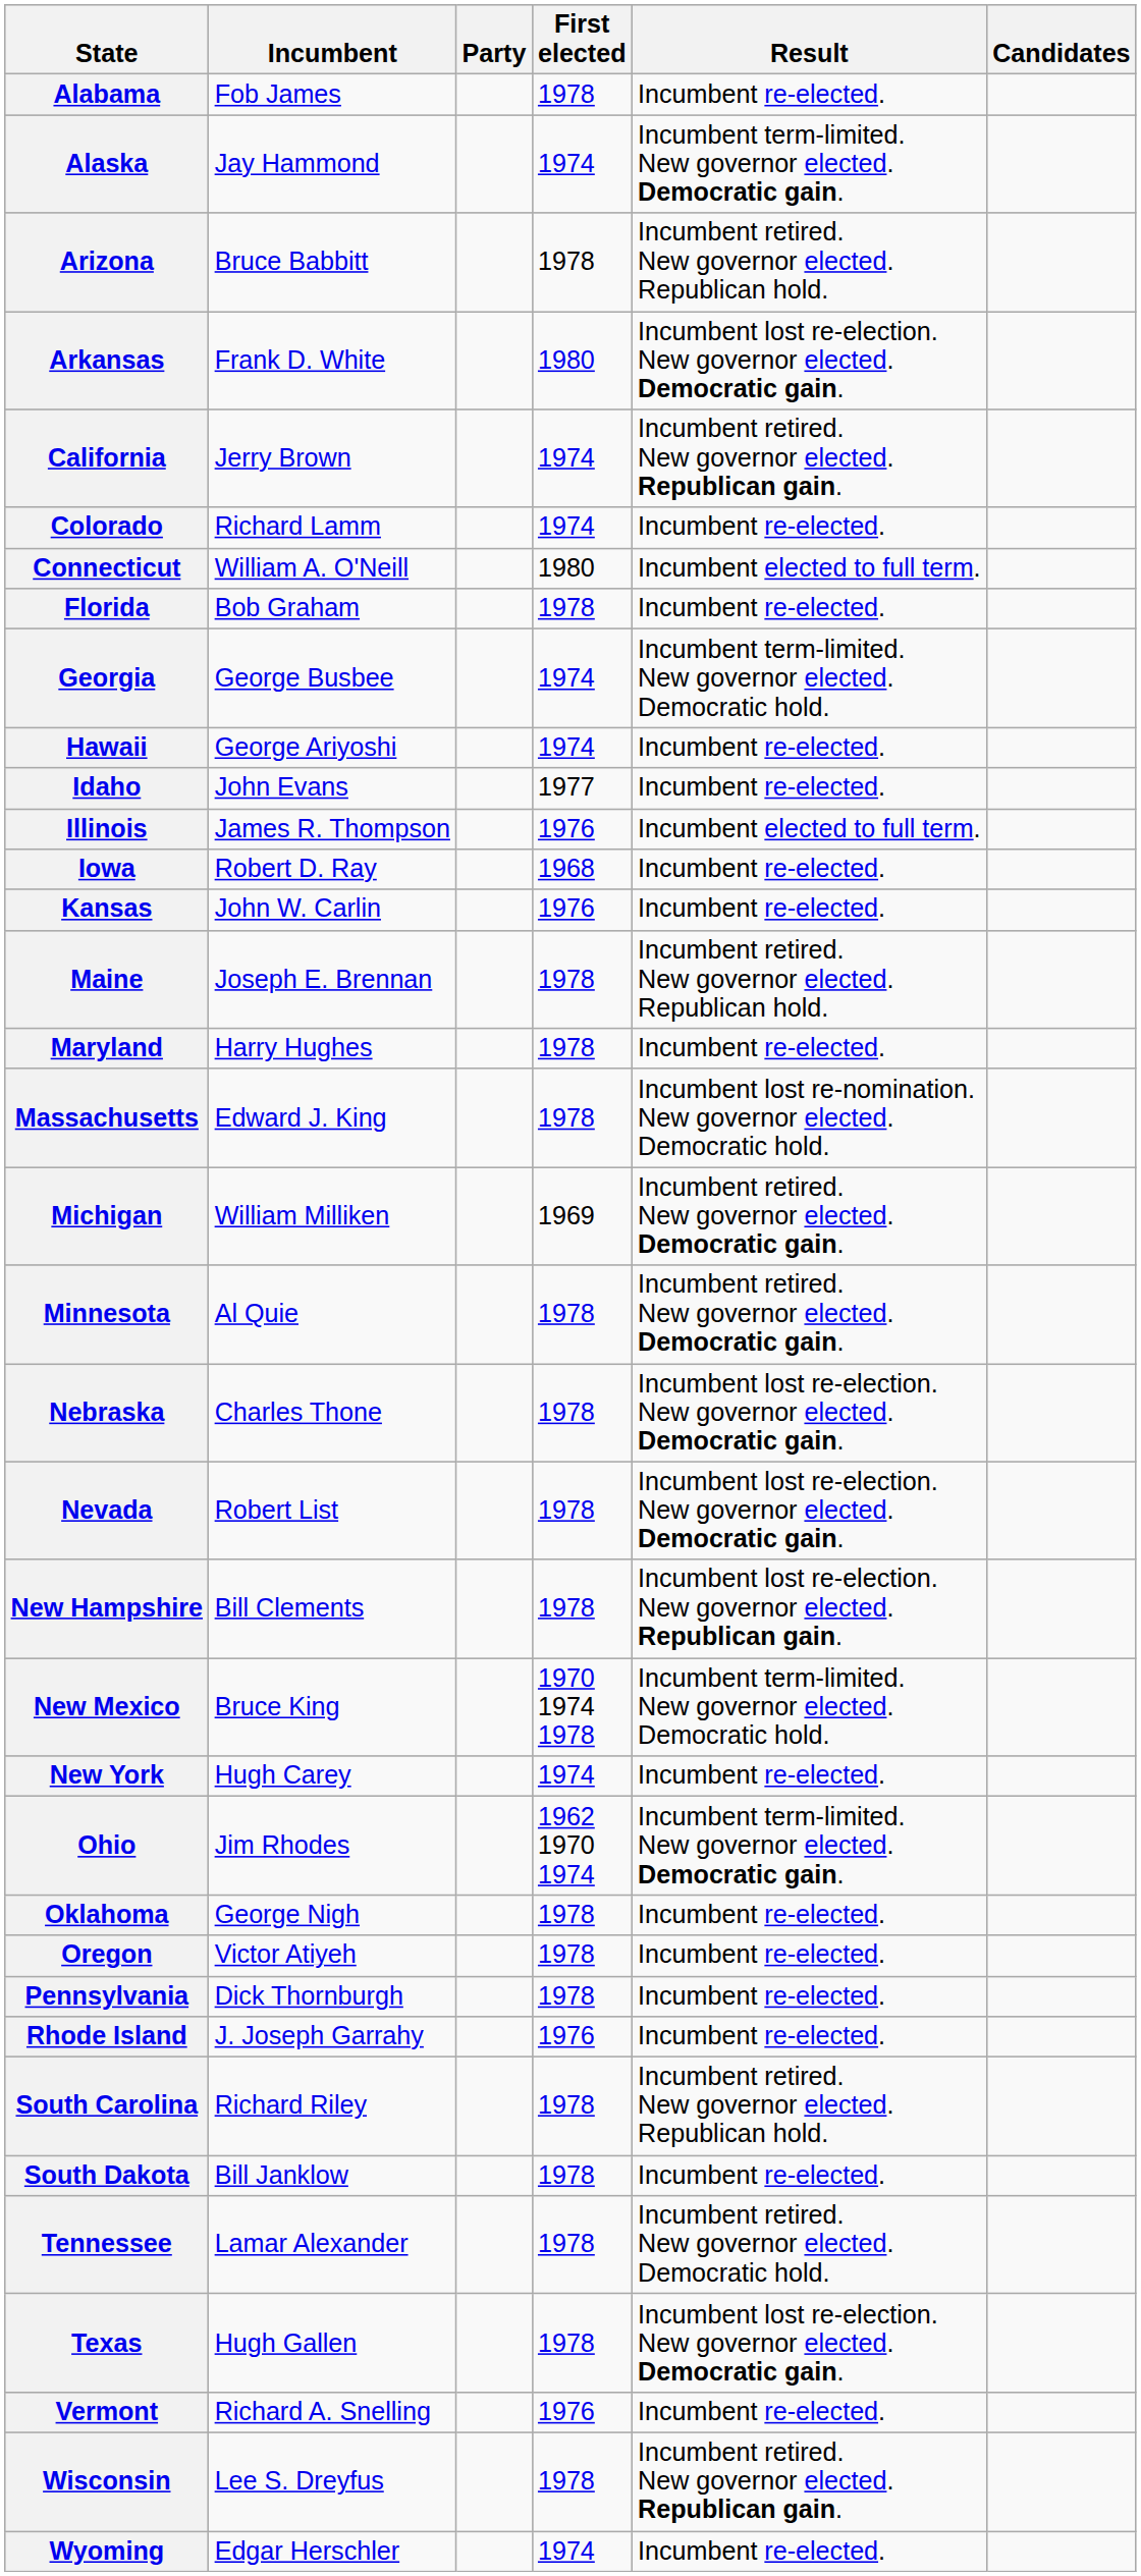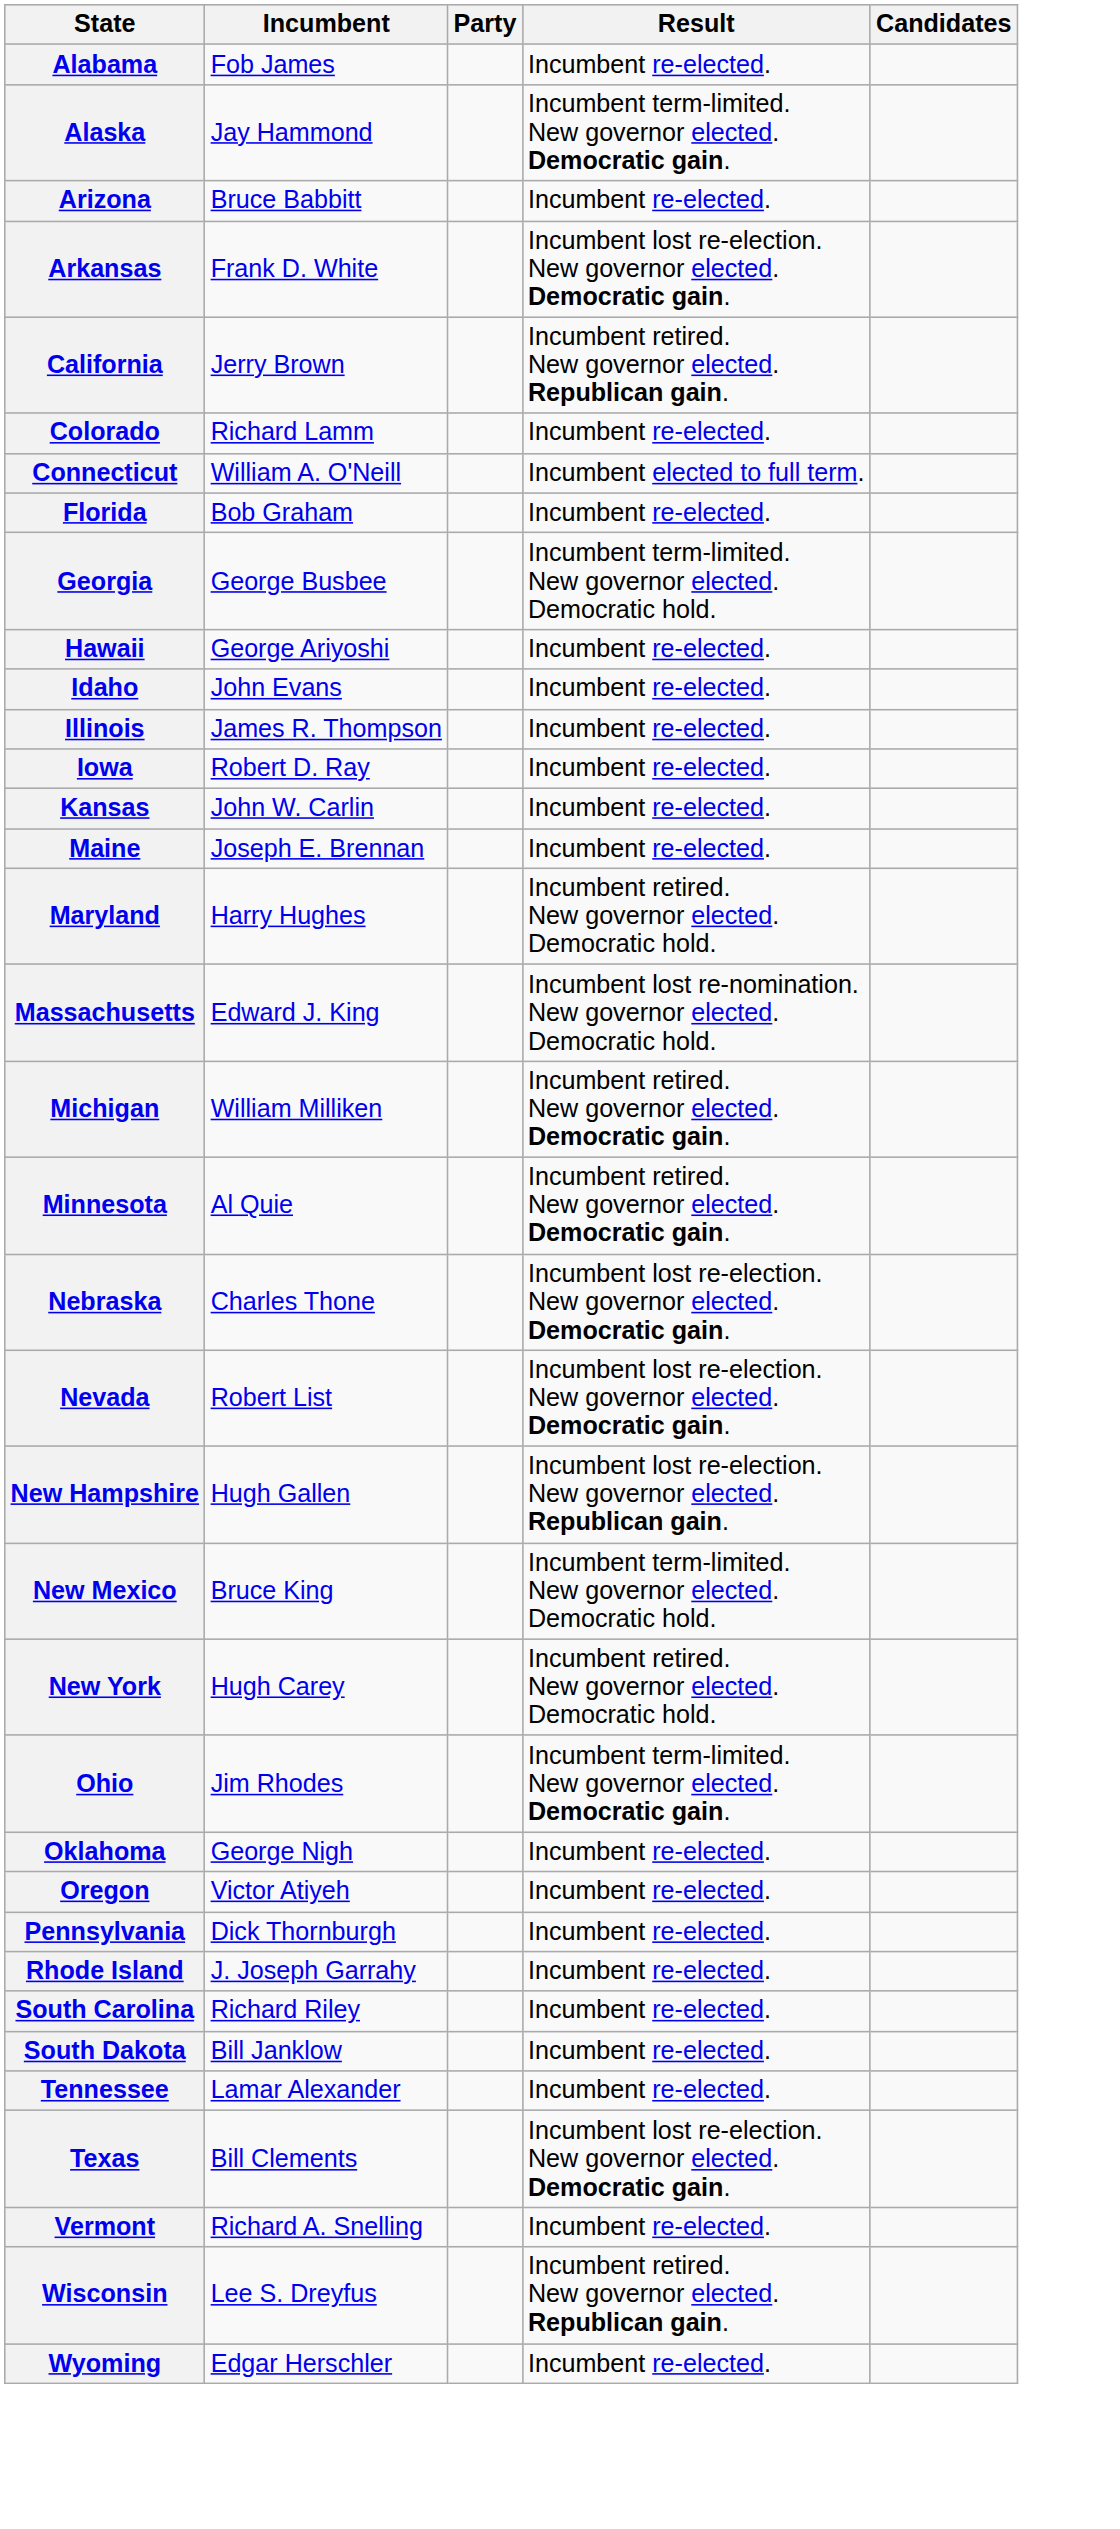 <table class="wikitable sortable">
 <tr valign=bottom>
 <th>State</th>
 <th>Incumbent</th>
 <th>Party</th>
-<th>First<br>elected</th>
 <th>Result</th>
 <th>Candidates</th>
 </tr>
 <tr>
 <th><a href='#'>Alabama</a></th>
 <td><a href='#'>Fob James</a></td>
 <td></td>
-<td><a href='#'>1978</a></td>
 <td>Incumbent <a href='#'>re-elected</a>.</td>
 <td nowrap></td>
 </tr>
 <tr>
 <th><a href='#'>Alaska</a></th>
 <td><a href='#'>Jay Hammond</a></td>
 <td></td>
-<td><a href='#'>1974</a></td>
 <td>Incumbent term-limited. <br> New governor <a href='#'>elected</a>. <br> <strong>Democratic gain</strong>.</td>
 <td nowrap></td>
 </tr>
 <tr>
 <th><a href='#'>Arizona</a></th>
 <td><a href='#'>Bruce Babbitt</a></td>
 <td></td>
-<td>1978</td>
-<td>Incumbent retired. <br> New governor <a href='#'>elected</a>. <br> Republican hold.</td>
+<td>Incumbent <a href='#'>re-elected</a>.</td>
 <td nowrap></td>
 </tr>
 <tr>
 <th><a href='#'>Arkansas</a></th>
 <td><a href='#'>Frank D. White</a></td>
 <td></td>
-<td><a href='#'>1980</a></td>
 <td>Incumbent lost re-election. <br> New governor <a href='#'>elected</a>. <br> <strong>Democratic gain</strong>.</td>
 <td nowrap></td>
 </tr>
 <tr>
 <th><a href='#'>California</a></th>
 <td><a href='#'>Jerry Brown</a></td>
 <td></td>
-<td><a href='#'>1974</a></td>
 <td>Incumbent retired. <br> New governor <a href='#'>elected</a>. <br> <strong>Republican gain</strong>.</td>
 <td nowrap></td>
 </tr>
 <tr>
 <th><a href='#'>Colorado</a></th>
 <td><a href='#'>Richard Lamm</a></td>
 <td></td>
-<td><a href='#'>1974</a></td>
 <td>Incumbent <a href='#'>re-elected</a>.</td>
 <td nowrap></td>
 </tr>
 <tr>
 <th><a href='#'>Connecticut</a></th>
 <td><a href='#'>William A. O'Neill</a></td>
 <td></td>
-<td>1980</td>
 <td>Incumbent <a href='#'>elected to full term</a>.</td>
 <td nowrap></td>
 </tr>
 <tr>
 <th><a href='#'>Florida</a></th>
 <td><a href='#'>Bob Graham</a></td>
 <td></td>
-<td><a href='#'>1978</a></td>
 <td>Incumbent <a href='#'>re-elected</a>.</td>
 <td nowrap></td>
 </tr>
 <tr>
 <th><a href='#'>Georgia</a></th>
 <td><a href='#'>George Busbee</a></td>
 <td></td>
-<td><a href='#'>1974</a></td>
 <td>Incumbent term-limited. <br> New governor <a href='#'>elected</a>. <br> Democratic hold.</td>
 <td nowrap></td>
 </tr>
 <tr>
 <th><a href='#'>Hawaii</a></th>
 <td><a href='#'>George Ariyoshi</a></td>
 <td></td>
-<td><a href='#'>1974</a></td>
 <td>Incumbent <a href='#'>re-elected</a>.</td>
 <td nowrap></td>
 </tr>
 <tr>
 <th><a href='#'>Idaho</a></th>
 <td><a href='#'>John Evans</a></td>
 <td></td>
-<td>1977</td>
 <td>Incumbent <a href='#'>re-elected</a>.</td>
 <td nowrap></td>
 </tr>
 <tr>
 <th><a href='#'>Illinois</a></th>
 <td><a href='#'>James R. Thompson</a></td>
 <td></td>
-<td><a href='#'>1976</a></td>
-<td>Incumbent <a href='#'>elected to full term</a>.</td>
+<td>Incumbent <a href='#'>re-elected</a>.</td>
 <td nowrap></td>
 </tr>
 <tr>
 <th><a href='#'>Iowa</a></th>
 <td><a href='#'>Robert D. Ray</a></td>
 <td></td>
-<td><a href='#'>1968</a></td>
 <td>Incumbent <a href='#'>re-elected</a>.</td>
 <td nowrap></td>
 </tr>
 <tr>
 <th><a href='#'>Kansas</a></th>
 <td><a href='#'>John W. Carlin</a></td>
 <td></td>
-<td><a href='#'>1976</a></td>
 <td>Incumbent <a href='#'>re-elected</a>.</td>
 <td nowrap></td>
 </tr>
 <tr>
 <th><a href='#'>Maine</a></th>
 <td><a href='#'>Joseph E. Brennan</a></td>
 <td></td>
-<td><a href='#'>1978</a></td>
-<td>Incumbent retired. <br> New governor <a href='#'>elected</a>. <br> Republican hold.</td>
+<td>Incumbent <a href='#'>re-elected</a>.</td>
 <td nowrap></td>
 </tr>
 <tr>
 <th><a href='#'>Maryland</a></th>
 <td><a href='#'>Harry Hughes</a></td>
 <td></td>
-<td><a href='#'>1978</a></td>
-<td>Incumbent <a href='#'>re-elected</a>.</td>
+<td>Incumbent retired. <br> New governor <a href='#'>elected</a>. <br> Democratic hold.</td>
 <td nowrap></td>
 </tr>
 <tr>
 <th><a href='#'>Massachusetts</a></th>
 <td><a href='#'>Edward J. King</a></td>
 <td></td>
-<td><a href='#'>1978</a></td>
 <td>Incumbent lost re-nomination. <br> New governor <a href='#'>elected</a>. <br> Democratic hold.</td>
 <td nowrap></td>
 </tr>
 <tr>
 <th><a href='#'>Michigan</a></th>
 <td><a href='#'>William Milliken</a></td>
 <td></td>
-<td>1969</td>
 <td>Incumbent retired. <br> New governor <a href='#'>elected</a>. <br> <strong>Democratic gain</strong>.</td>
 <td nowrap></td>
 </tr>
 <tr>
 <th><a href='#'>Minnesota</a></th>
 <td><a href='#'>Al Quie</a></td>
 <td></td>
-<td><a href='#'>1978</a></td>
 <td>Incumbent retired. <br> New governor <a href='#'>elected</a>. <br> <strong>Democratic gain</strong>.</td>
 <td nowrap></td>
 </tr>
 <tr>
 <th><a href='#'>Nebraska</a></th>
 <td><a href='#'>Charles Thone</a></td>
 <td></td>
-<td><a href='#'>1978</a></td>
 <td>Incumbent lost re-election. <br> New governor <a href='#'>elected</a>. <br> <strong>Democratic gain</strong>.</td>
 <td nowrap></td>
 </tr>
 <tr>
 <th><a href='#'>Nevada</a></th>
 <td><a href='#'>Robert List</a></td>
 <td></td>
-<td><a href='#'>1978</a></td>
 <td>Incumbent lost re-election. <br> New governor <a href='#'>elected</a>. <br> <strong>Democratic gain</strong>.</td>
 <td nowrap></td>
 </tr>
 <tr>
 <th><a href='#'>New Hampshire</a></th>
-<td><a href='#'>Bill Clements</a></td>
+<td><a href='#'>Hugh Gallen</a></td>
 <td></td>
-<td><a href='#'>1978</a></td>
 <td>Incumbent lost re-election. <br> New governor <a href='#'>elected</a>. <br> <strong>Republican gain</strong>.</td>
 <td nowrap></td>
 </tr>
 <tr>
 <th><a href='#'>New Mexico</a></th>
 <td><a href='#'>Bruce King</a></td>
 <td></td>
-<td><a href='#'>1970</a><br>1974 <br><a href='#'>1978</a></td>
 <td>Incumbent term-limited. <br> New governor <a href='#'>elected</a>. <br> Democratic hold.</td>
 <td nowrap></td>
 </tr>
 <tr>
 <th><a href='#'>New York</a></th>
 <td><a href='#'>Hugh Carey</a></td>
 <td></td>
-<td><a href='#'>1974</a></td>
-<td>Incumbent <a href='#'>re-elected</a>.</td>
+<td>Incumbent retired. <br> New governor <a href='#'>elected</a>. <br> Democratic hold.</td>
 <td nowrap></td>
 </tr>
 <tr>
 <th><a href='#'>Ohio</a></th>
 <td><a href='#'>Jim Rhodes</a></td>
 <td></td>
-<td><a href='#'>1962</a><br>1970 <br><a href='#'>1974</a></td>
 <td>Incumbent term-limited. <br> New governor <a href='#'>elected</a>. <br> <strong>Democratic gain</strong>.</td>
 <td nowrap></td>
 </tr>
 <tr>
 <th><a href='#'>Oklahoma</a></th>
 <td><a href='#'>George Nigh</a></td>
 <td></td>
-<td><a href='#'>1978</a></td>
 <td>Incumbent <a href='#'>re-elected</a>.</td>
 <td nowrap></td>
 </tr>
 <tr>
 <th><a href='#'>Oregon</a></th>
 <td><a href='#'>Victor Atiyeh</a></td>
 <td></td>
-<td><a href='#'>1978</a></td>
 <td>Incumbent <a href='#'>re-elected</a>.</td>
 <td nowrap></td>
 </tr>
 <tr>
 <th><a href='#'>Pennsylvania</a></th>
 <td><a href='#'>Dick Thornburgh</a></td>
 <td></td>
-<td><a href='#'>1978</a></td>
 <td>Incumbent <a href='#'>re-elected</a>.</td>
 <td nowrap></td>
 </tr>
 <tr>
 <th><a href='#'>Rhode Island</a></th>
 <td><a href='#'>J. Joseph Garrahy</a></td>
 <td></td>
-<td><a href='#'>1976</a></td>
 <td>Incumbent <a href='#'>re-elected</a>.</td>
 <td nowrap></td>
 </tr>
 <tr>
 <th><a href='#'>South Carolina</a></th>
 <td><a href='#'>Richard Riley</a></td>
 <td></td>
-<td><a href='#'>1978</a></td>
-<td>Incumbent retired. <br> New governor <a href='#'>elected</a>. <br> Republican hold.</td>
+<td>Incumbent <a href='#'>re-elected</a>.</td>
 <td nowrap></td>
 </tr>
 <tr>
 <th><a href='#'>South Dakota</a></th>
 <td><a href='#'>Bill Janklow</a></td>
 <td></td>
-<td><a href='#'>1978</a></td>
 <td>Incumbent <a href='#'>re-elected</a>.</td>
 <td nowrap></td>
 </tr>
 <tr>
 <th><a href='#'>Tennessee</a></th>
 <td><a href='#'>Lamar Alexander</a></td>
 <td></td>
-<td><a href='#'>1978</a></td>
-<td>Incumbent retired. <br> New governor <a href='#'>elected</a>. <br> Democratic hold.</td>
+<td>Incumbent <a href='#'>re-elected</a>.</td>
 <td nowrap></td>
 </tr>
 <tr>
 <th><a href='#'>Texas</a></th>
-<td><a href='#'>Hugh Gallen</a></td>
+<td><a href='#'>Bill Clements</a></td>
 <td></td>
-<td><a href='#'>1978</a></td>
 <td>Incumbent lost re-election. <br> New governor <a href='#'>elected</a>. <br> <strong>Democratic gain</strong>.</td>
 <td nowrap></td>
 </tr>
 <tr>
 <th><a href='#'>Vermont</a></th>
 <td><a href='#'>Richard A. Snelling</a></td>
 <td></td>
-<td><a href='#'>1976</a></td>
 <td>Incumbent <a href='#'>re-elected</a>.</td>
 <td nowrap></td>
 </tr>
 <tr>
 <th><a href='#'>Wisconsin</a></th>
 <td><a href='#'>Lee S. Dreyfus</a></td>
 <td></td>
-<td><a href='#'>1978</a></td>
 <td>Incumbent retired. <br> New governor <a href='#'>elected</a>. <br> <strong>Republican gain</strong>.</td>
 <td nowrap></td>
 </tr>
 <tr>
 <th><a href='#'>Wyoming</a></th>
 <td><a href='#'>Edgar Herschler</a></td>
 <td></td>
-<td><a href='#'>1974</a></td>
 <td>Incumbent <a href='#'>re-elected</a>.</td>
 <td nowrap></td>
 </tr>
 </table>
